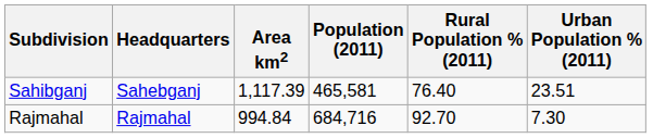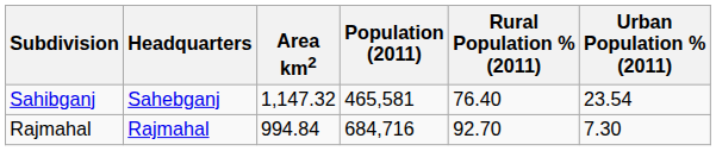 <table class="wikitable sortable">
 <tr>
 <th>Subdivision</th>
 <th>Headquarters</th>
 <th><br>Area<br>km<sup>2</sup></th>
 <th>Population<br>(2011)</th>
 <th>Rural<br>Population %<br>(2011)</th>
 <th>Urban<br> Population % <br>(2011)</th>
 </tr>
 <tr>
 <td><a href='#'>Sahibganj</a></td>
 <td><a href='#'>Sahebganj</a></td>
-<td>1,117.39</td>
+<td>1,147.32</td>
 <td>465,581</td>
 <td>76.40</td>
-<td>23.51</td>
+<td>23.54</td>
 </tr>
 <tr>
 <td>Rajmahal</td>
 <td><a href='#'>Rajmahal</a></td>
 <td>994.84</td>
 <td>684,716</td>
 <td>92.70</td>
 <td>7.30</td>
 </tr>
 </table>
